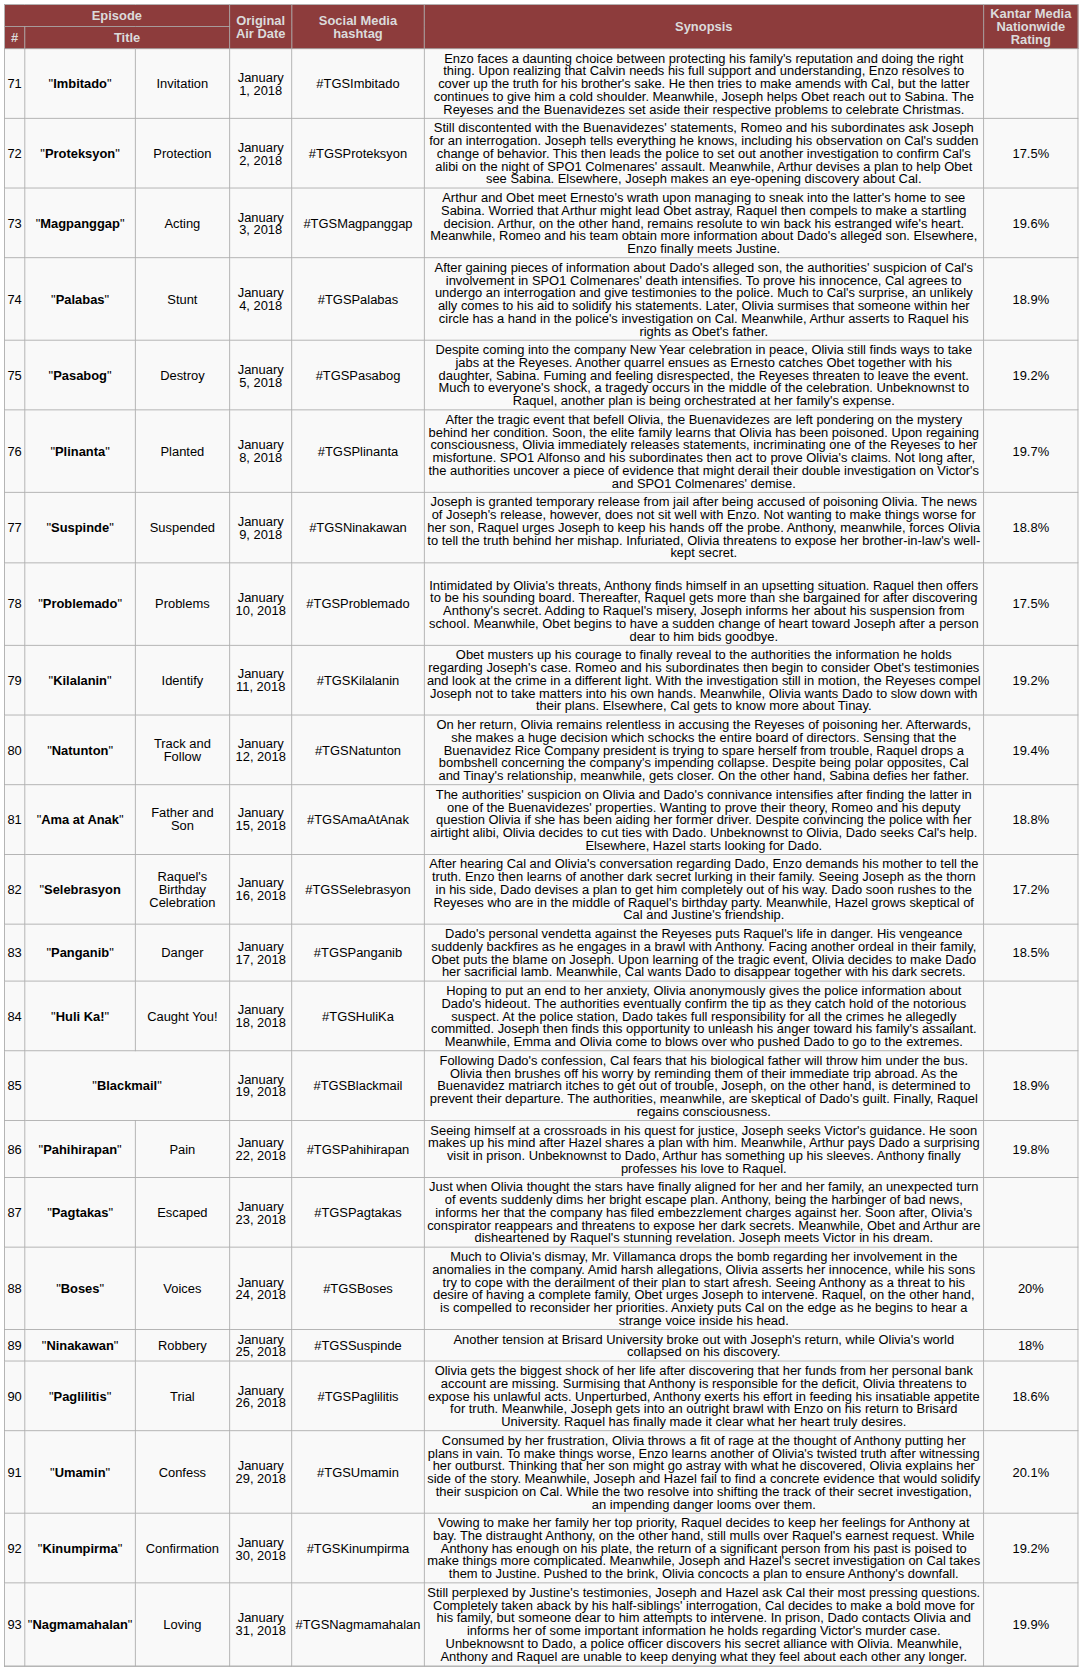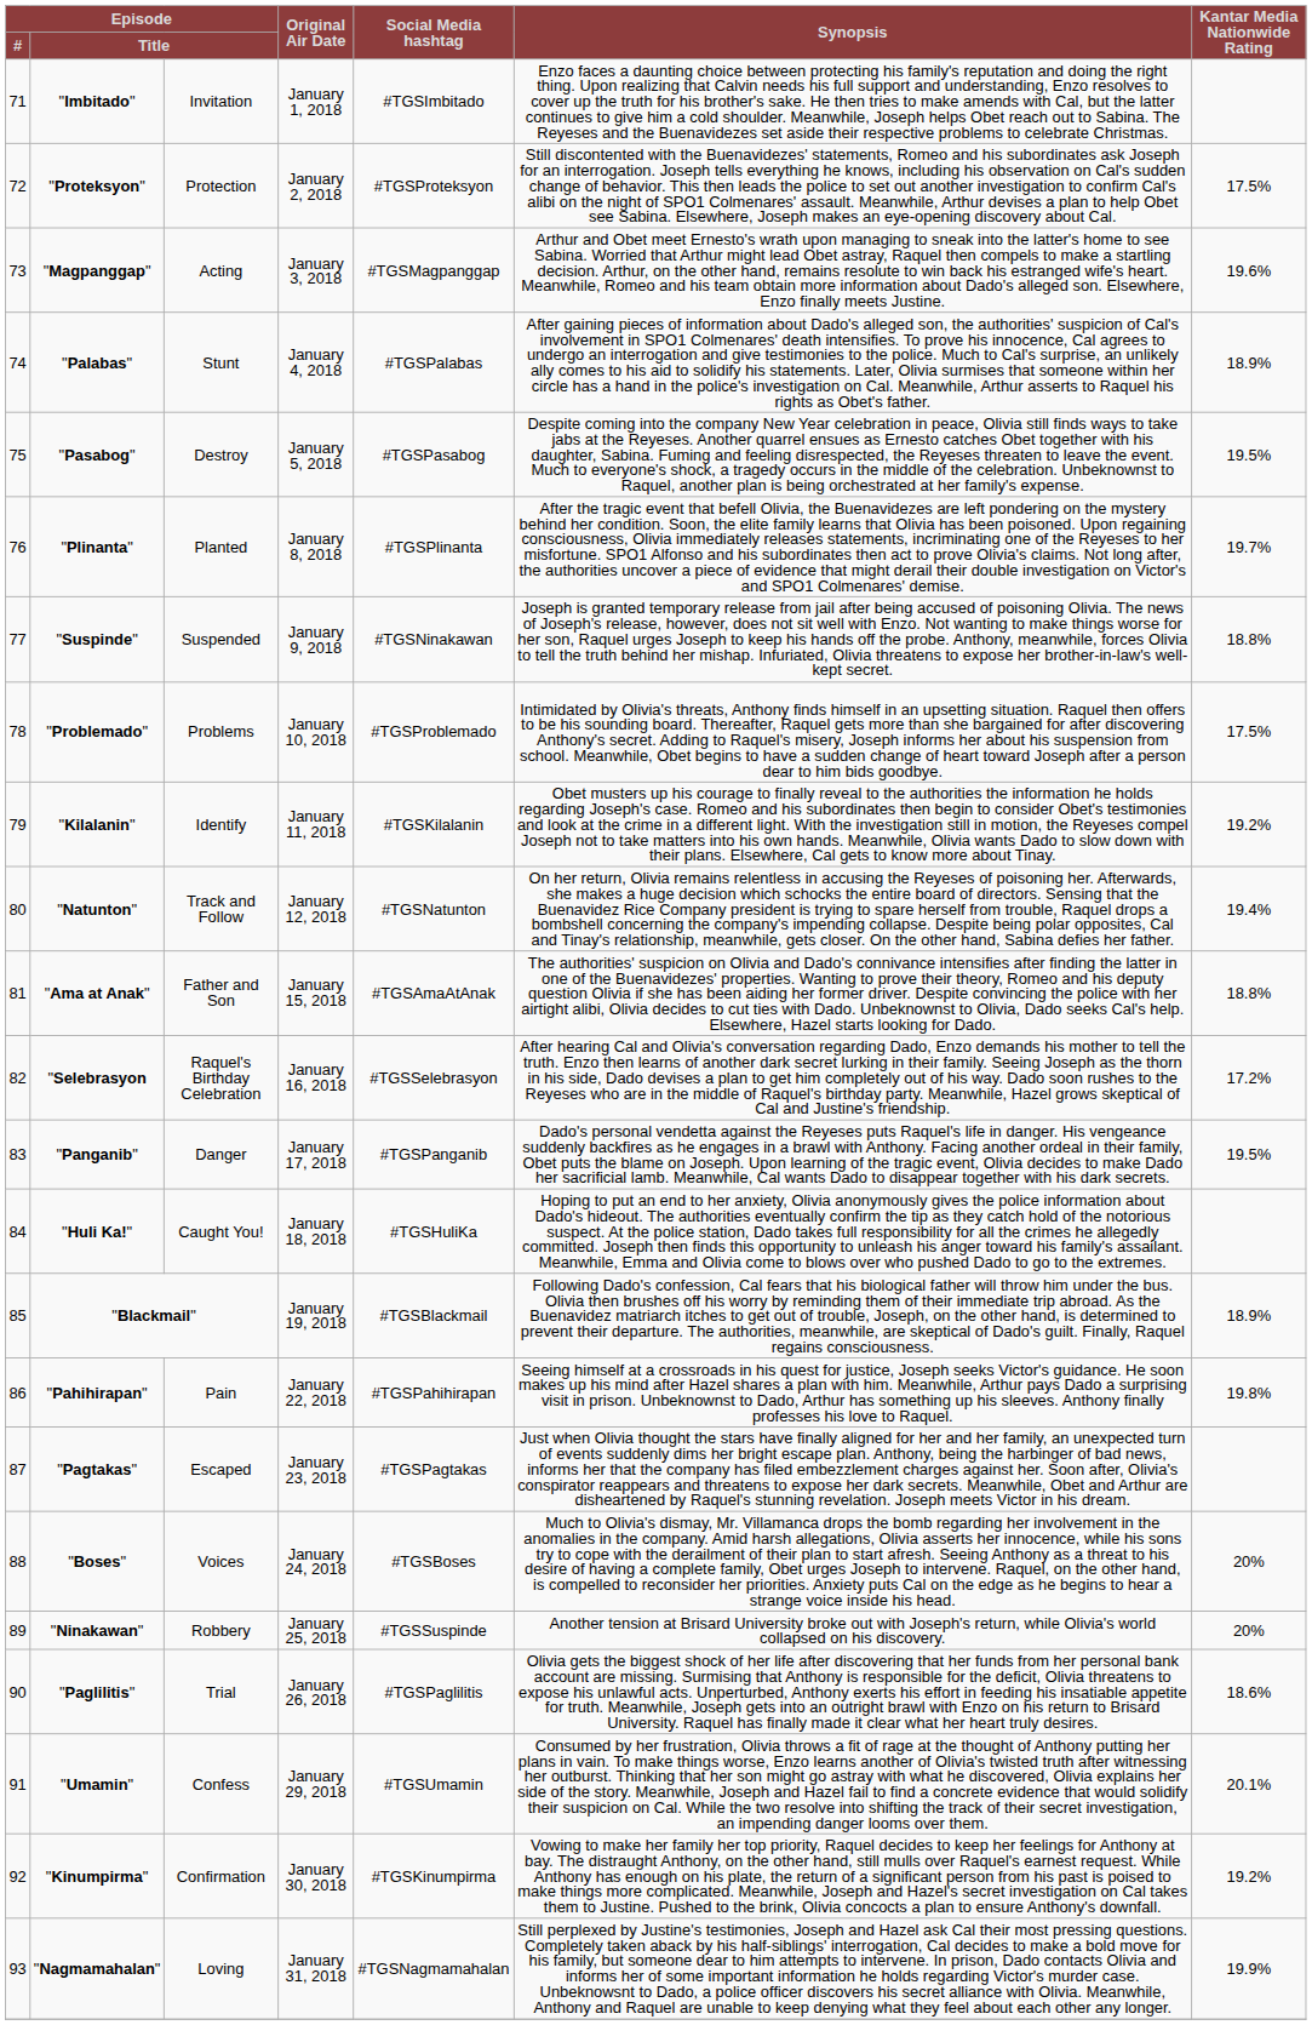 <table class="wikitable" style="text-align:center; font-size:95%; line-height:15px;"  width="100%">
 <tr>
 <th style="background-color:#8d3c3c; color:#dbdbdb;" colspan="3">Episode</th>
 <th style="background-color:#8d3c3c; color:#dbdbdb;" rowspan="2">Original Air Date</th>
 <th style="background-color:#8d3c3c; color:#dbdbdb;" rowspan="2">Social Media hashtag</th>
 <th style="background-color:#8d3c3c; color:#dbdbdb;" rowspan="2">Synopsis</th>
 <th style="background-color:#8d3c3c; color:#dbdbdb;" colspan="2" rowspan="2">Kantar Media Nationwide Rating</th>
 </tr>
 <tr>
 <th style="background-color:#8d3c3c; color:#dbdbdb;">#</th>
 <th style="background-color:#8d3c3c; color:#dbdbdb;" colspan="2">Title</th>
 </tr>
 <tr>
 <td>71</td>
 <td>"<span><strong>Imbitado</strong></span>"</td>
 <td>Invitation</td>
 <td>January 1, 2018</td>
 <td>#TGSImbitado</td>
 <td>Enzo faces a daunting choice between protecting his family's reputation and doing the right thing. Upon realizing that Calvin needs his full support and understanding, Enzo resolves to cover up the truth for his brother's sake. He then tries to make amends with Cal, but the latter continues to give him a cold shoulder. Meanwhile, Joseph helps Obet reach out to Sabina. The Reyeses and the Buenavidezes set aside their respective problems to celebrate Christmas.</td>
 <td></td>
 </tr>
 <tr>
 <td>72</td>
 <td>"<span><strong>Proteksyon</strong></span>"</td>
 <td>Protection</td>
 <td>January 2, 2018</td>
 <td>#TGSProteksyon</td>
 <td>Still discontented with the Buenavidezes' statements, Romeo and his subordinates ask Joseph for an interrogation. Joseph tells everything he knows, including his observation on Cal's sudden change of behavior. This then leads the police to set out another investigation to confirm Cal's alibi on the night of SPO1 Colmenares' assault. Meanwhile, Arthur devises a plan to help Obet see Sabina. Elsewhere, Joseph makes an eye-opening discovery about Cal.</td>
 <td>17.5%</td>
 </tr>
 <tr>
 <td>73</td>
 <td>"<span><strong>Magpanggap</strong></span>"</td>
 <td>Acting</td>
 <td>January 3, 2018</td>
 <td>#TGSMagpanggap</td>
 <td>Arthur and Obet meet Ernesto's wrath upon managing to sneak into the latter's home to see Sabina. Worried that Arthur might lead Obet astray, Raquel then compels to make a startling decision. Arthur, on the other hand, remains resolute to win back his estranged wife's heart. Meanwhile, Romeo and his team obtain more information about Dado's alleged son. Elsewhere, Enzo finally meets Justine.</td>
 <td>19.6%</td>
 </tr>
 <tr>
 <td>74</td>
 <td>"<span><strong>Palabas</strong></span>"</td>
 <td>Stunt</td>
 <td>January 4, 2018</td>
 <td>#TGSPalabas</td>
 <td>After gaining pieces of information about Dado's alleged son, the authorities' suspicion of Cal's involvement in SPO1 Colmenares' death intensifies. To prove his innocence, Cal agrees to undergo an interrogation and give testimonies to the police. Much to Cal's surprise, an unlikely ally comes to his aid to solidify his statements. Later, Olivia surmises that someone within her circle has a hand in the police's investigation on Cal. Meanwhile, Arthur asserts to Raquel his rights as Obet's father.</td>
 <td>18.9%</td>
 </tr>
 <tr>
 <td>75</td>
 <td>"<span><strong>Pasabog</strong></span>"</td>
 <td>Destroy</td>
 <td>January 5, 2018</td>
 <td>#TGSPasabog</td>
 <td>Despite coming into the company New Year celebration in peace, Olivia still finds ways to take jabs at the Reyeses. Another quarrel ensues as Ernesto catches Obet together with his daughter, Sabina. Fuming and feeling disrespected, the Reyeses threaten to leave the event. Much to everyone's shock, a tragedy occurs in the middle of the celebration. Unbeknownst to Raquel, another plan is being orchestrated at her family's expense.</td>
-<td>19.2%</td>
+<td>19.5%</td>
 </tr>
 <tr>
 <td>76</td>
 <td>"<span><strong>Plinanta</strong></span>"</td>
 <td>Planted</td>
 <td>January 8, 2018</td>
 <td>#TGSPlinanta</td>
 <td>After the tragic event that befell Olivia, the Buenavidezes are left pondering on the mystery behind her condition. Soon, the elite family learns that Olivia has been poisoned. Upon regaining consciousness, Olivia immediately releases statements, incriminating one of the Reyeses to her misfortune. SPO1 Alfonso and his subordinates then act to prove Olivia's claims. Not long after, the authorities uncover a piece of evidence that might derail their double investigation on Victor's and SPO1 Colmenares' demise.</td>
 <td>19.7%</td>
 </tr>
 <tr>
 <td>77</td>
 <td>"<span><strong>Suspinde</strong></span>"</td>
 <td>Suspended</td>
 <td>January 9, 2018</td>
 <td>#TGSNinakawan</td>
 <td>Joseph is granted temporary release from jail after being accused of poisoning Olivia. The news of Joseph's release, however, does not sit well with Enzo. Not wanting to make things worse for her son, Raquel urges Joseph to keep his hands off the probe. Anthony, meanwhile, forces Olivia to tell the truth behind her mishap. Infuriated, Olivia threatens to expose her brother-in-law's well-kept secret.</td>
 <td>18.8%</td>
 </tr>
 <tr>
 <td>78</td>
 <td>"<span><strong>Problemado</strong></span>"</td>
 <td>Problems</td>
 <td>January 10, 2018</td>
 <td>#TGSProblemado</td>
 <td><br>Intimidated by Olivia's threats, Anthony finds himself in an upsetting situation. Raquel then offers to be his sounding board. Thereafter, Raquel gets more than she bargained for after discovering Anthony's secret. Adding to Raquel's misery, Joseph informs her about his suspension from school. Meanwhile, Obet begins to have a sudden change of heart toward Joseph after a person dear to him bids goodbye.</td>
 <td>17.5%</td>
 </tr>
 <tr>
 <td>79</td>
 <td>"<span><strong>Kilalanin</strong></span>"</td>
 <td>Identify</td>
 <td>January 11, 2018</td>
 <td>#TGSKilalanin</td>
 <td>Obet musters up his courage to finally reveal to the authorities the information he holds regarding Joseph's case. Romeo and his subordinates then begin to consider Obet's testimonies and look at the crime in a different light. With the investigation still in motion, the Reyeses compel Joseph not to take matters into his own hands. Meanwhile, Olivia wants Dado to slow down with their plans. Elsewhere, Cal gets to know more about Tinay.</td>
 <td>19.2%</td>
 </tr>
 <tr>
 <td>80</td>
 <td>"<span><strong>Natunton</strong></span>"</td>
 <td>Track and Follow</td>
 <td>January 12, 2018</td>
 <td>#TGSNatunton</td>
 <td>On her return, Olivia remains relentless in accusing the Reyeses of poisoning her. Afterwards, she makes a huge decision which schocks the entire board of directors. Sensing that the Buenavidez Rice Company president is trying to spare herself from trouble, Raquel drops a bombshell concerning the company's impending collapse. Despite being polar opposites, Cal and Tinay's relationship, meanwhile, gets closer. On the other hand, Sabina defies her father.</td>
 <td>19.4%</td>
 </tr>
 <tr>
 <td>81</td>
 <td>"<span><strong>Ama at Anak</strong></span>"</td>
 <td>Father and Son</td>
 <td>January 15, 2018</td>
 <td>#TGSAmaAtAnak</td>
 <td>The authorities' suspicion on Olivia and Dado's connivance intensifies after finding the latter in one of the Buenavidezes' properties. Wanting to prove their theory, Romeo and his deputy question Olivia if she has been aiding her former driver. Despite convincing the police with her airtight alibi, Olivia decides to cut ties with Dado. Unbeknownst to Olivia, Dado seeks Cal's help. Elsewhere, Hazel starts looking for Dado.</td>
 <td>18.8%</td>
 </tr>
 <tr>
 <td>82</td>
 <td>"<span><strong>Selebrasyon</strong></span></td>
 <td>Raquel's Birthday Celebration</td>
 <td>January 16, 2018</td>
 <td>#TGSSelebrasyon</td>
 <td>After hearing Cal and Olivia's conversation regarding Dado, Enzo demands his mother to tell the truth. Enzo then learns of another dark secret lurking in their family. Seeing Joseph as the thorn in his side, Dado devises a plan to get him completely out of his way. Dado soon rushes to the Reyeses who are in the middle of Raquel's birthday party. Meanwhile, Hazel grows skeptical of Cal and Justine's friendship.</td>
 <td>17.2%</td>
 </tr>
 <tr>
 <td>83</td>
 <td>"<span><strong>Panganib</strong></span>"</td>
 <td>Danger</td>
 <td>January 17, 2018</td>
 <td>#TGSPanganib</td>
 <td>Dado's personal vendetta against the Reyeses puts Raquel's life in danger. His vengeance suddenly backfires as he engages in a brawl with Anthony. Facing another ordeal in their family, Obet puts the blame on Joseph. Upon learning of the tragic event, Olivia decides to make Dado her sacrificial lamb. Meanwhile, Cal wants Dado to disappear together with his dark secrets.</td>
-<td>18.5%</td>
+<td>19.5%</td>
 </tr>
 <tr>
 <td>84</td>
 <td>"<span><strong>Huli Ka!</strong></span>"</td>
 <td>Caught You!</td>
 <td>January 18, 2018</td>
 <td>#TGSHuliKa</td>
 <td>Hoping to put an end to her anxiety, Olivia anonymously gives the police information about Dado's hideout. The authorities eventually confirm the tip as they catch hold of the notorious suspect. At the police station, Dado takes full responsibility for all the crimes he allegedly committed. Joseph then finds this opportunity to unleash his anger toward his family's assailant. Meanwhile, Emma and Olivia come to blows over who pushed Dado to go to the extremes.</td>
 <td></td>
 </tr>
 <tr>
 <td>85</td>
 <td colspan="2">"<span><strong>Blackmail</strong></span>"</td>
 <td>January 19, 2018</td>
 <td>#TGSBlackmail</td>
 <td>Following Dado's confession, Cal fears that his biological father will throw him under the bus. Olivia then brushes off his worry by reminding them of their immediate trip abroad. As the Buenavidez matriarch itches to get out of trouble, Joseph, on the other hand, is determined to prevent their departure. The authorities, meanwhile, are skeptical of Dado's guilt. Finally, Raquel regains consciousness.</td>
 <td>18.9%</td>
 </tr>
 <tr>
 <td>86</td>
 <td>"<span><strong>Pahihirapan</strong></span>"</td>
 <td>Pain</td>
 <td>January 22, 2018</td>
 <td>#TGSPahihirapan</td>
 <td>Seeing himself at a crossroads in his quest for justice, Joseph seeks Victor's guidance. He soon makes up his mind after Hazel shares a plan with him. Meanwhile, Arthur pays Dado a surprising visit in prison. Unbeknownst to Dado, Arthur has something up his sleeves. Anthony finally professes his love to Raquel.</td>
 <td>19.8%</td>
 </tr>
 <tr>
 <td>87</td>
 <td>"<span><strong>Pagtakas</strong></span>"</td>
 <td>Escaped</td>
 <td>January 23, 2018</td>
 <td>#TGSPagtakas</td>
 <td>Just when Olivia thought the stars have finally aligned for her and her family, an unexpected turn of events suddenly dims her bright escape plan. Anthony, being the harbinger of bad news, informs her that the company has filed embezzlement charges against her. Soon after, Olivia's conspirator reappears and threatens to expose her dark secrets. Meanwhile, Obet and Arthur are disheartened by Raquel's stunning revelation. Joseph meets Victor in his dream.</td>
 <td></td>
 </tr>
 <tr>
 <td>88</td>
 <td>"<span><strong>Boses</strong></span>"</td>
 <td>Voices</td>
 <td>January 24, 2018</td>
 <td>#TGSBoses</td>
 <td>Much to Olivia's dismay, Mr. Villamanca drops the bomb regarding her involvement in the anomalies in the company. Amid harsh allegations, Olivia asserts her innocence, while his sons try to cope with the derailment of their plan to start afresh. Seeing Anthony as a threat to his desire of having a complete family, Obet urges Joseph to intervene. Raquel, on the other hand, is compelled to reconsider her priorities. Anxiety puts Cal on the edge as he begins to hear a strange voice inside his head.</td>
 <td>20%</td>
 </tr>
 <tr>
 <td>89</td>
 <td>"<span><strong>Ninakawan</strong></span>"</td>
 <td>Robbery</td>
 <td>January 25, 2018</td>
 <td>#TGSSuspinde</td>
 <td>Another tension at Brisard University broke out with Joseph's return, while Olivia's world collapsed on his discovery.</td>
-<td>18%</td>
+<td>20%</td>
 </tr>
 <tr>
 <td>90</td>
 <td>"<span><strong>Paglilitis</strong></span>"</td>
 <td>Trial</td>
 <td>January 26, 2018</td>
 <td>#TGSPaglilitis</td>
 <td>Olivia gets the biggest shock of her life after discovering that her funds from her personal bank account are missing. Surmising that Anthony is responsible for the deficit, Olivia threatens to expose his unlawful acts. Unperturbed, Anthony exerts his effort in feeding his insatiable appetite for truth. Meanwhile, Joseph gets into an outright brawl with Enzo on his return to Brisard University. Raquel has finally made it clear what her heart truly desires.</td>
 <td>18.6%</td>
 </tr>
 <tr>
 <td>91</td>
 <td>"<span><strong>Umamin</strong></span>"</td>
 <td>Confess</td>
 <td>January 29, 2018</td>
 <td>#TGSUmamin</td>
 <td>Consumed by her frustration, Olivia throws a fit of rage at the thought of Anthony putting her plans in vain. To make things worse, Enzo learns another of Olivia's twisted truth after witnessing her outburst. Thinking that her son might go astray with what he discovered, Olivia explains her side of the story. Meanwhile, Joseph and Hazel fail to find a concrete evidence that would solidify their suspicion on Cal. While the two resolve into shifting the track of their secret investigation, an impending danger looms over them.</td>
 <td>20.1%</td>
 </tr>
 <tr>
 <td>92</td>
 <td>"<span><strong>Kinumpirma</strong></span>"</td>
 <td>Confirmation</td>
 <td>January 30, 2018</td>
 <td>#TGSKinumpirma</td>
 <td>Vowing to make her family her top priority, Raquel decides to keep her feelings for Anthony at bay. The distraught Anthony, on the other hand, still mulls over Raquel's earnest request. While Anthony has enough on his plate, the return of a significant person from his past is poised to make things more complicated. Meanwhile, Joseph and Hazel's secret investigation on Cal takes them to Justine. Pushed to the brink, Olivia concocts a plan to ensure Anthony's downfall.</td>
 <td>19.2%</td>
 </tr>
 <tr>
 <td>93</td>
 <td>"<span><strong>Nagmamahalan</strong></span>"</td>
 <td>Loving</td>
 <td>January 31, 2018</td>
 <td>#TGSNagmamahalan</td>
 <td>Still perplexed by Justine's testimonies, Joseph and Hazel ask Cal their most pressing questions. Completely taken aback by his half-siblings' interrogation, Cal decides to make a bold move for his family, but someone dear to him attempts to intervene. In prison, Dado contacts Olivia and informs her of some important information he holds regarding Victor's murder case. Unbeknowsnt to Dado, a police officer discovers his secret alliance with Olivia. Meanwhile, Anthony and Raquel are unable to keep denying what they feel about each other any longer.</td>
 <td>19.9%</td>
 </tr>
 <tr>
 </tr>
 </table>
